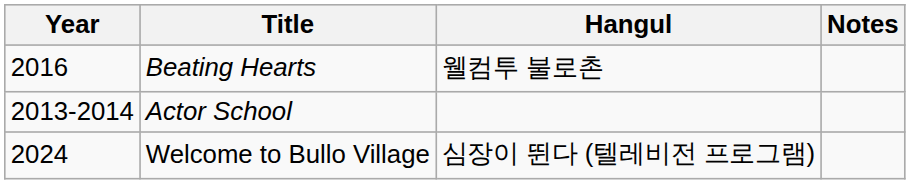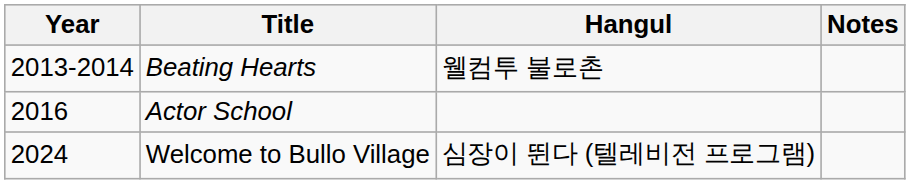 <table class="wikitable sortable">
 <tr>
 <th>Year</th>
 <th>Title</th>
 <th>Hangul</th>
 <th>Notes</th>
 </tr>
 <tr>
-<td>2016</td>
+<td>2013-2014</td>
 <td><em>Beating Hearts</em></td>
 <td>웰컴투 불로촌</td>
 <td></td>
 </tr>
 <tr>
-<td>2013-2014</td>
+<td>2016</td>
 <td><em>Actor School</em></td>
 <td></td>
 <td></td>
 </tr>
 <tr>
 <td>2024</td>
 <td>Welcome to Bullo Village</td>
 <td>심장이 뛴다 (텔레비전 프로그램)</td>
 <td></td>
 </tr>
 </table>
